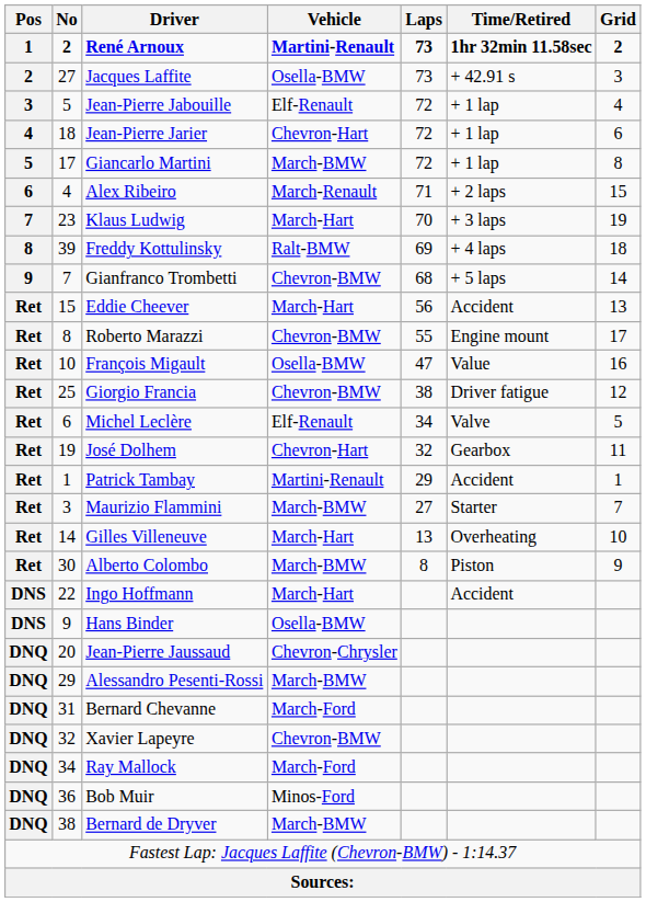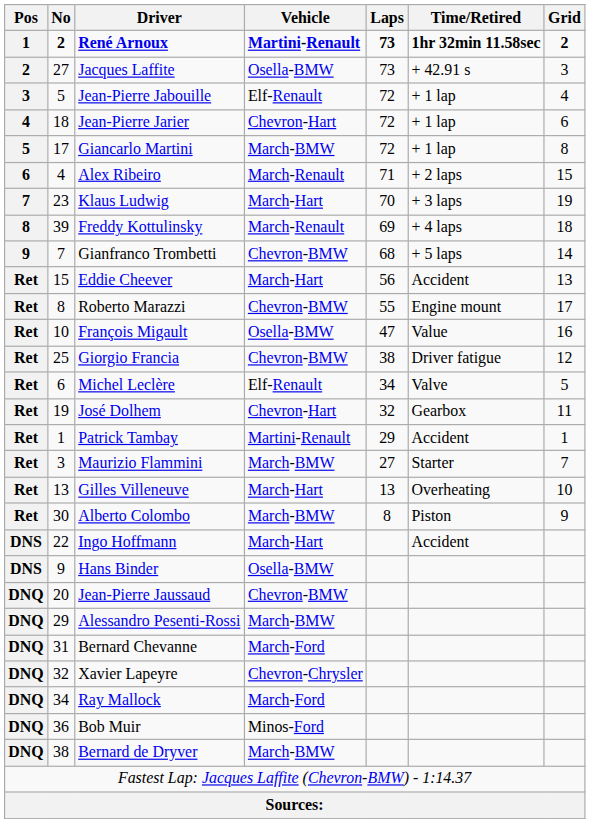 <table class="wikitable" style="font-size: 85%;">
 <tr>
 <th>Pos</th>
 <th>No</th>
 <th>Driver</th>
 <th>Vehicle</th>
 <th>Laps</th>
 <th>Time/Retired</th>
 <th>Grid</th>
 </tr>
 <tr>
 <th>1</th>
 <td align="center"><strong>2</strong></td>
 <td> <strong><a href='#'>René Arnoux</a></strong></td>
 <td><strong><a href='#'>Martini</a>-<a href='#'>Renault</a></strong></td>
 <td align="center"><strong>73</strong></td>
 <td><strong>1hr 32min 11.58sec</strong></td>
 <td align="center"><strong>2</strong></td>
 </tr>
 <tr>
 <th>2</th>
 <td align="center">27</td>
 <td> <a href='#'>Jacques Laffite</a></td>
 <td><a href='#'>Osella</a>-<a href='#'>BMW</a></td>
 <td align="center">73</td>
 <td>+ 42.91 s</td>
 <td align="center">3</td>
 </tr>
 <tr>
 <th>3</th>
 <td align="center">5</td>
 <td> <a href='#'>Jean-Pierre Jabouille</a></td>
 <td>Elf-<a href='#'>Renault</a></td>
 <td align="center">72</td>
 <td>+ 1 lap</td>
 <td align="center">4</td>
 </tr>
 <tr>
 <th>4</th>
 <td align="center">18</td>
 <td> <a href='#'>Jean-Pierre Jarier</a></td>
 <td><a href='#'>Chevron</a>-<a href='#'>Hart</a></td>
 <td align="center">72</td>
 <td>+ 1 lap</td>
 <td align="center">6</td>
 </tr>
 <tr>
 <th>5</th>
 <td align="center">17</td>
 <td> <a href='#'>Giancarlo Martini</a></td>
 <td><a href='#'>March</a>-<a href='#'>BMW</a></td>
 <td align="center">72</td>
 <td>+ 1 lap</td>
 <td align="center">8</td>
 </tr>
 <tr>
 <th>6</th>
 <td align="center">4</td>
 <td> <a href='#'>Alex Ribeiro</a></td>
 <td><a href='#'>March</a>-<a href='#'>Renault</a></td>
 <td align="center">71</td>
 <td>+ 2 laps</td>
 <td align="center">15</td>
 </tr>
 <tr>
 <th>7</th>
 <td align="center">23</td>
 <td> <a href='#'>Klaus Ludwig</a></td>
 <td><a href='#'>March</a>-<a href='#'>Hart</a></td>
 <td align="center">70</td>
 <td>+ 3 laps</td>
 <td align="center">19</td>
 </tr>
 <tr>
 <th>8</th>
 <td align="center">39</td>
 <td> <a href='#'>Freddy Kottulinsky</a></td>
-<td><a href='#'>Ralt</a>-<a href='#'>BMW</a></td>
+<td><a href='#'>March</a>-<a href='#'>Renault</a></td>
 <td align="center">69</td>
 <td>+ 4 laps</td>
 <td align="center">18</td>
 </tr>
 <tr>
 <th>9</th>
 <td align="center">7</td>
 <td> Gianfranco Trombetti</td>
 <td><a href='#'>Chevron</a>-<a href='#'>BMW</a></td>
 <td align="center">68</td>
 <td>+ 5 laps</td>
 <td align="center">14</td>
 </tr>
 <tr>
 <th>Ret</th>
 <td align="center">15</td>
 <td> <a href='#'>Eddie Cheever</a></td>
 <td><a href='#'>March</a>-<a href='#'>Hart</a></td>
 <td align="center">56</td>
 <td>Accident</td>
 <td align="center">13</td>
 </tr>
 <tr>
 <th>Ret</th>
 <td align="center">8</td>
 <td> Roberto Marazzi</td>
 <td><a href='#'>Chevron</a>-<a href='#'>BMW</a></td>
 <td align="center">55</td>
 <td>Engine mount</td>
 <td align="center">17</td>
 </tr>
 <tr>
 <th>Ret</th>
 <td align="center">10</td>
 <td> <a href='#'>François Migault</a></td>
 <td><a href='#'>Osella</a>-<a href='#'>BMW</a></td>
 <td align="center">47</td>
 <td>Value</td>
 <td align="center">16</td>
 </tr>
 <tr>
 <th>Ret</th>
 <td align="center">25</td>
 <td> <a href='#'>Giorgio Francia</a></td>
 <td><a href='#'>Chevron</a>-<a href='#'>BMW</a></td>
 <td align="center">38</td>
 <td>Driver fatigue</td>
 <td align="center">12</td>
 </tr>
 <tr>
 <th>Ret</th>
 <td align="center">6</td>
 <td> <a href='#'>Michel Leclère</a></td>
 <td>Elf-<a href='#'>Renault</a></td>
 <td align="center">34</td>
 <td>Valve</td>
 <td align="center">5</td>
 </tr>
 <tr>
 <th>Ret</th>
 <td align="center">19</td>
 <td> <a href='#'>José Dolhem</a></td>
 <td><a href='#'>Chevron</a>-<a href='#'>Hart</a></td>
 <td align="center">32</td>
 <td>Gearbox</td>
 <td align="center">11</td>
 </tr>
 <tr>
 <th>Ret</th>
 <td align="center">1</td>
 <td> <a href='#'>Patrick Tambay</a></td>
 <td><a href='#'>Martini</a>-<a href='#'>Renault</a></td>
 <td align="center">29</td>
 <td>Accident</td>
 <td align="center">1</td>
 </tr>
 <tr>
 <th>Ret</th>
 <td align="center">3</td>
 <td> <a href='#'>Maurizio Flammini</a></td>
 <td><a href='#'>March</a>-<a href='#'>BMW</a></td>
 <td align="center">27</td>
 <td>Starter</td>
 <td align="center">7</td>
 </tr>
 <tr>
 <th>Ret</th>
-<td align="center">14</td>
+<td align="center">13</td>
 <td> <a href='#'>Gilles Villeneuve</a></td>
 <td><a href='#'>March</a>-<a href='#'>Hart</a></td>
 <td align="center">13</td>
 <td>Overheating</td>
 <td align="center">10</td>
 </tr>
 <tr>
 <th>Ret</th>
 <td align="center">30</td>
 <td> <a href='#'>Alberto Colombo</a></td>
 <td><a href='#'>March</a>-<a href='#'>BMW</a></td>
 <td align="center">8</td>
 <td>Piston</td>
 <td align="center">9</td>
 </tr>
 <tr>
 <th>DNS</th>
 <td align="center">22</td>
 <td> <a href='#'>Ingo Hoffmann</a></td>
 <td><a href='#'>March</a>-<a href='#'>Hart</a></td>
 <td></td>
 <td>Accident</td>
 <td></td>
 </tr>
 <tr>
 <th>DNS</th>
 <td align="center">9</td>
 <td> <a href='#'>Hans Binder</a></td>
 <td><a href='#'>Osella</a>-<a href='#'>BMW</a></td>
 <td></td>
 <td></td>
 <td></td>
 </tr>
 <tr>
 <th>DNQ</th>
 <td align="center">20</td>
 <td> <a href='#'>Jean-Pierre Jaussaud</a></td>
-<td><a href='#'>Chevron</a>-<a href='#'>Chrysler</a></td>
+<td><a href='#'>Chevron</a>-<a href='#'>BMW</a></td>
 <td></td>
 <td></td>
 <td></td>
 </tr>
 <tr>
 <th>DNQ</th>
 <td align="center">29</td>
 <td> <a href='#'>Alessandro Pesenti-Rossi</a></td>
 <td><a href='#'>March</a>-<a href='#'>BMW</a></td>
 <td></td>
 <td></td>
 <td></td>
 </tr>
 <tr>
 <th>DNQ</th>
 <td align="center">31</td>
 <td> Bernard Chevanne</td>
 <td><a href='#'>March</a>-<a href='#'>Ford</a></td>
 <td></td>
 <td></td>
 <td></td>
 </tr>
 <tr>
 <th>DNQ</th>
 <td align="center">32</td>
 <td> Xavier Lapeyre</td>
-<td><a href='#'>Chevron</a>-<a href='#'>BMW</a></td>
+<td><a href='#'>Chevron</a>-<a href='#'>Chrysler</a></td>
 <td></td>
 <td></td>
 <td></td>
 </tr>
 <tr>
 <th>DNQ</th>
 <td align="center">34</td>
 <td> <a href='#'>Ray Mallock</a></td>
 <td><a href='#'>March</a>-<a href='#'>Ford</a></td>
 <td></td>
 <td></td>
 <td></td>
 </tr>
 <tr>
 <th>DNQ</th>
 <td align="center">36</td>
 <td> Bob Muir</td>
 <td>Minos-<a href='#'>Ford</a></td>
 <td></td>
 <td></td>
 <td></td>
 </tr>
 <tr>
 <th>DNQ</th>
 <td align="center">38</td>
 <td> <a href='#'>Bernard de Dryver</a></td>
 <td><a href='#'>March</a>-<a href='#'>BMW</a></td>
 <td></td>
 <td></td>
 <td></td>
 </tr>
 <tr>
 <td colspan="8" align="center"><em>Fastest Lap: <a href='#'>Jacques Laffite</a> (<a href='#'>Chevron</a>-<a href='#'>BMW</a>) - 1:14.37</em></td>
 </tr>
 <tr>
 <th colspan="8">Sources:</th>
 </tr>
 <tr>
 </tr>
 </table>
